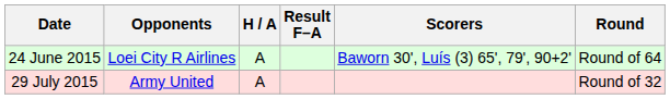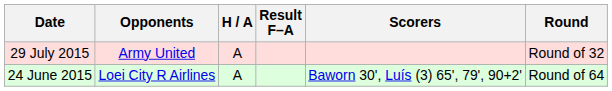 <table class="wikitable" style="text-align:center">
 <tr>
 <th>Date</th>
 <th>Opponents</th>
 <th>H / A</th>
 <th>Result<br>F–A</th>
 <th>Scorers</th>
 <th>Round</th>
 </tr>
+<tr bgcolor="#ffdddd">
+<td>29 July 2015</td>
+<td><a href='#'>Army United</a></td>
+<td>A</td>
+<td><br></td>
+<td></td>
+<td>Round of 32</td>
+</tr>
 <tr bgcolor="#ddffdd">
 <td>24 June 2015</td>
 <td><a href='#'>Loei City R Airlines</a></td>
 <td>A</td>
 <td></td>
 <td><a href='#'>Baworn</a> 30', <a href='#'>Luís</a> (3) 65', 79', 90+2'</td>
 <td>Round of 64</td>
 </tr>
-<tr bgcolor="#ffdddd">
-<td>29 July 2015</td>
-<td><a href='#'>Army United</a></td>
-<td>A</td>
-<td><br></td>
-<td></td>
-<td>Round of 32</td>
-</tr>
 </table>
